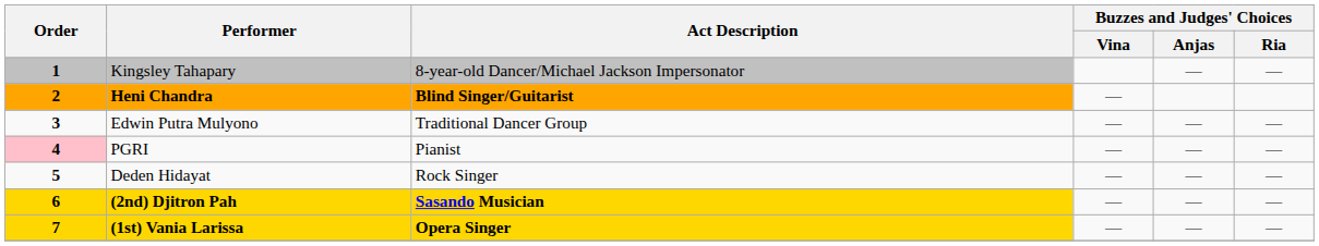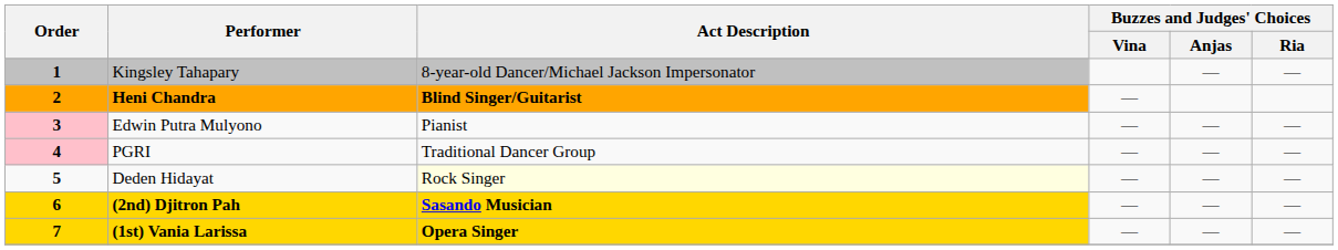 <table class="wikitable" style="width:100%;">
 <tr>
 <th rowspan=2>Order</th>
 <th rowspan=2>Performer</th>
 <th rowspan=2>Act Description</th>
 <th colspan=3>Buzzes and Judges' Choices</th>
 </tr>
 <tr>
 <th width="70">Vina</th>
 <th width="70">Anjas</th>
 <th width="70">Ria</th>
 </tr>
 <tr>
 <td style="background:silver;" align="center"><strong>1</strong></td>
 <td style="background:silver;">Kingsley Tahapary</td>
 <td style="background:silver;">8-year-old Dancer/Michael Jackson Impersonator</td>
 <td style="text-align:center;"></td>
 <td align="center">—</td>
 <td align="center">—</td>
 </tr>
 <tr>
 <td style="background:orange;" align="center"><strong>2</strong></td>
 <td style="background:orange;"><strong>Heni Chandra</strong></td>
 <td style="background:orange;"><strong>Blind Singer/Guitarist</strong></td>
 <td align="center">—</td>
 <td style="text-align:center;"></td>
 <td style="text-align:center;"></td>
 </tr>
 <tr>
-<td align="center"><strong>3</strong></td>
+<td align="center" style="background: pink;"><strong>3</strong></td>
 <td>Edwin Putra Mulyono</td>
-<td>Traditional Dancer Group</td>
+<td>Pianist</td>
 <td align="center">—</td>
 <td align="center">—</td>
 <td align="center">—</td>
 </tr>
 <tr>
 <td align="center" style="background: pink;"><strong>4</strong></td>
 <td>PGRI</td>
-<td>Pianist</td>
+<td>Traditional Dancer Group</td>
 <td align="center">—</td>
 <td align="center">—</td>
 <td align="center">—</td>
 </tr>
 <tr>
 <td align="center"><strong>5</strong></td>
 <td>Deden Hidayat</td>
-<td>Rock Singer</td>
+<td style="background: lightyellow;">Rock Singer</td>
 <td align="center">—</td>
 <td align="center">—</td>
 <td align="center">—</td>
 </tr>
 <tr>
 <td style="background:gold;" align="center"><strong>6</strong></td>
 <td style="background:gold;"><strong>(2nd) Djitron Pah</strong></td>
 <td style="background:gold;"><strong><a href='#'>Sasando</a> Musician</strong></td>
 <td align="center">—</td>
 <td align="center">—</td>
 <td align="center">—</td>
 </tr>
 <tr>
 <td style="background:gold;" align="center"><strong>7</strong></td>
 <td style="background:gold;"><strong>(1st) Vania Larissa</strong></td>
 <td style="background:gold;"><strong>Opera Singer</strong></td>
 <td align="center">—</td>
 <td align="center">—</td>
 <td align="center">—</td>
 </tr>
 <tr>
 </tr>
 </table>
